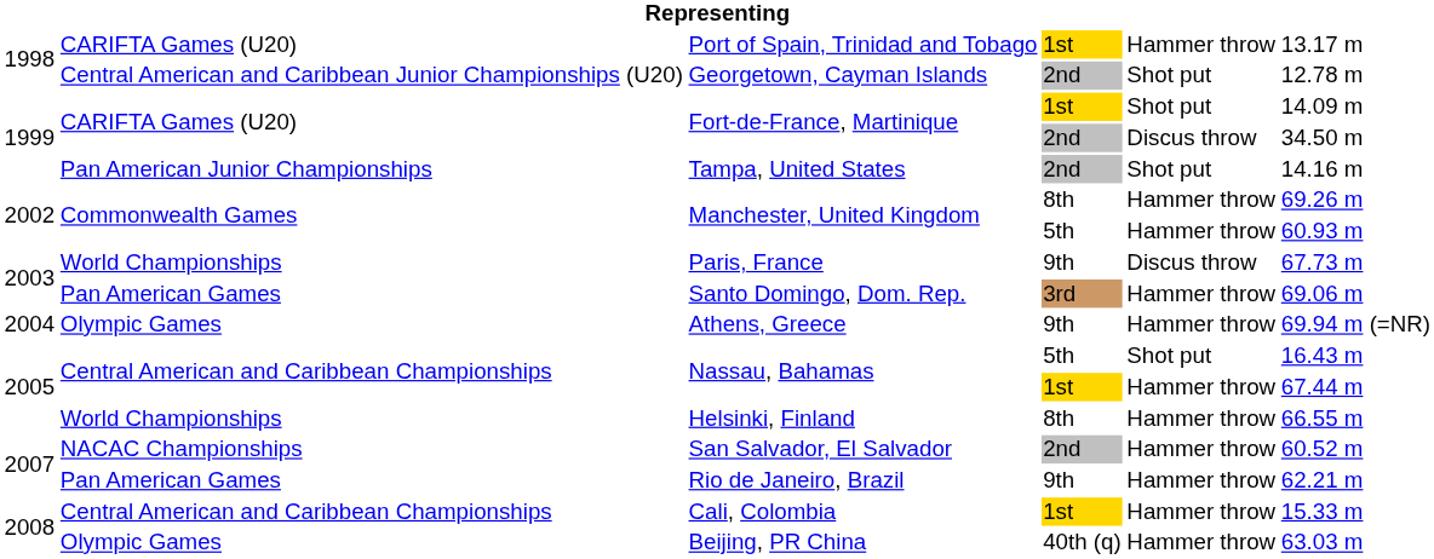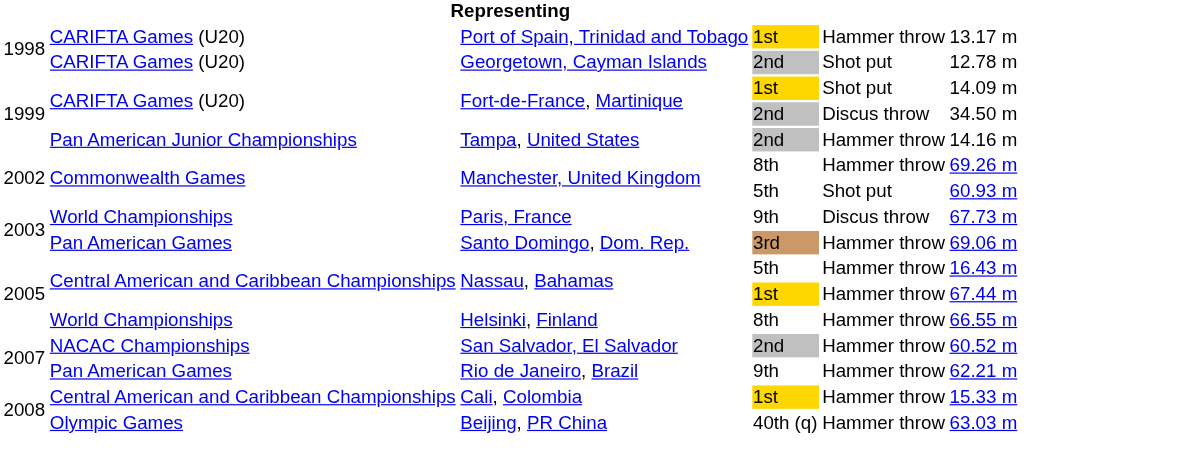 <table>
 <tr>
 <th colspan="6">Representing </th>
 </tr>
 <tr>
 <td rowspan=2>1998</td>
 <td><a href='#'>CARIFTA Games</a> (U20)</td>
 <td><a href='#'>Port of Spain, Trinidad and Tobago</a></td>
 <td bgcolor=gold>1st</td>
 <td>Hammer throw</td>
 <td>13.17 m</td>
 </tr>
 <tr>
-<td><a href='#'>Central American and Caribbean Junior Championships</a> (U20)</td>
+<td><a href='#'>CARIFTA Games</a> (U20)</td>
 <td><a href='#'>Georgetown, Cayman Islands</a></td>
 <td bgcolor=silver>2nd</td>
 <td>Shot put</td>
 <td>12.78 m</td>
 </tr>
 <tr>
 <td rowspan=3>1999</td>
 <td rowspan=2><a href='#'>CARIFTA Games</a> (U20)</td>
 <td rowspan=2><a href='#'>Fort-de-France</a>, <a href='#'>Martinique</a></td>
 <td bgcolor=gold>1st</td>
 <td>Shot put</td>
 <td>14.09 m</td>
 </tr>
 <tr>
 <td bgcolor=silver>2nd</td>
 <td>Discus throw</td>
 <td>34.50 m</td>
 </tr>
 <tr>
 <td><a href='#'>Pan American Junior Championships</a></td>
 <td><a href='#'>Tampa</a>, <a href='#'>United States</a></td>
 <td bgcolor=silver>2nd</td>
-<td>Shot put</td>
+<td>Hammer throw</td>
 <td>14.16 m</td>
 </tr>
 <tr>
 <td rowspan=2>2002</td>
 <td rowspan=2><a href='#'>Commonwealth Games</a></td>
 <td rowspan=2><a href='#'>Manchester, United Kingdom</a></td>
 <td>8th</td>
 <td>Hammer throw</td>
 <td><a href='#'>69.26 m</a></td>
 </tr>
 <tr>
 <td>5th</td>
-<td>Hammer throw</td>
+<td>Shot put</td>
 <td><a href='#'>60.93 m</a></td>
 </tr>
 <tr>
 <td rowspan=2>2003</td>
 <td><a href='#'>World Championships</a></td>
 <td><a href='#'>Paris, France</a></td>
 <td>9th</td>
 <td>Discus throw</td>
 <td><a href='#'>67.73 m</a></td>
 </tr>
 <tr>
 <td><a href='#'>Pan American Games</a></td>
 <td><a href='#'>Santo Domingo</a>, <a href='#'>Dom. Rep.</a></td>
 <td bgcolor="cc9966">3rd</td>
 <td>Hammer throw</td>
 <td><a href='#'>69.06 m</a></td>
 </tr>
 <tr>
-<td>2004</td>
-<td><a href='#'>Olympic Games</a></td>
-<td><a href='#'>Athens, Greece</a></td>
-<td>9th</td>
-<td>Hammer throw</td>
-<td><a href='#'>69.94 m</a> (=NR)</td>
-</tr>
-<tr>
 <td rowspan=3>2005</td>
 <td rowspan=2><a href='#'>Central American and Caribbean Championships</a></td>
 <td rowspan=2><a href='#'>Nassau</a>, <a href='#'>Bahamas</a></td>
 <td>5th</td>
-<td>Shot put</td>
+<td>Hammer throw</td>
 <td><a href='#'>16.43 m</a></td>
 </tr>
 <tr>
 <td bgcolor="gold">1st</td>
 <td>Hammer throw</td>
 <td><a href='#'>67.44 m</a></td>
 </tr>
 <tr>
 <td><a href='#'>World Championships</a></td>
 <td><a href='#'>Helsinki</a>, <a href='#'>Finland</a></td>
 <td>8th</td>
 <td>Hammer throw</td>
 <td><a href='#'>66.55 m</a></td>
 </tr>
 <tr>
 <td rowspan=2>2007</td>
 <td><a href='#'>NACAC Championships</a></td>
 <td><a href='#'>San Salvador, El Salvador</a></td>
 <td bgcolor=silver>2nd</td>
 <td>Hammer throw</td>
 <td><a href='#'>60.52 m</a></td>
 </tr>
 <tr>
 <td><a href='#'>Pan American Games</a></td>
 <td><a href='#'>Rio de Janeiro</a>, <a href='#'>Brazil</a></td>
 <td>9th</td>
 <td>Hammer throw</td>
 <td><a href='#'>62.21 m</a></td>
 </tr>
 <tr>
 <td rowspan=2>2008</td>
 <td><a href='#'>Central American and Caribbean Championships</a></td>
 <td><a href='#'>Cali</a>, <a href='#'>Colombia</a></td>
 <td bgcolor="gold">1st</td>
 <td>Hammer throw</td>
 <td><a href='#'>15.33 m</a></td>
 </tr>
 <tr>
 <td><a href='#'>Olympic Games</a></td>
 <td><a href='#'>Beijing</a>, <a href='#'>PR China</a></td>
 <td>40th (q)</td>
 <td>Hammer throw</td>
 <td><a href='#'>63.03 m</a></td>
 </tr>
 </table>
